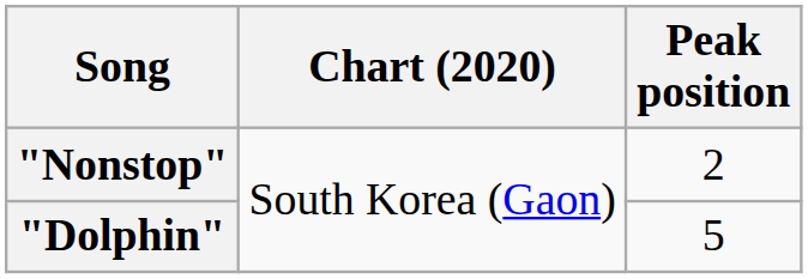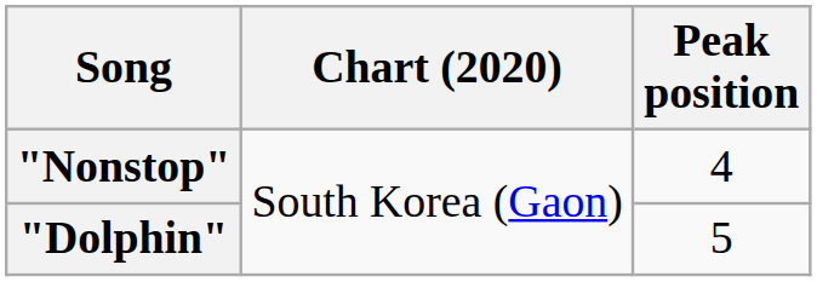 <table class="wikitable sortable plainrowheaders" style="text-align:center">
 <tr>
 <th scope="col">Song</th>
 <th scope="col">Chart (2020)</th>
 <th scope="col">Peak<br>position</th>
 </tr>
 <tr>
 <th scope="row">"Nonstop"</th>
 <td rowspan="2" style="text-align:left">South Korea (<a href='#'>Gaon</a>)</td>
-<td>2</td>
+<td>4</td>
 </tr>
 <tr>
 <th scope="row">"Dolphin"</th>
 <td>5</td>
 </tr>
 </table>
